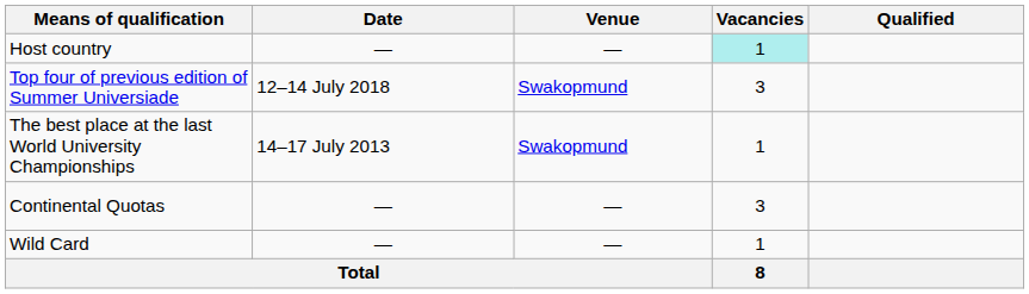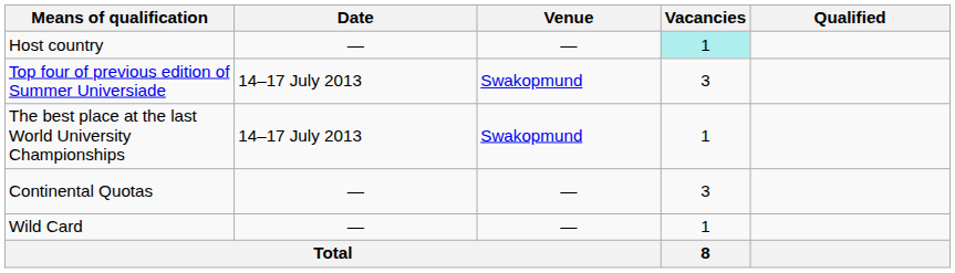 <table class="wikitable" width="900">
 <tr>
 <th width="25%">Means of qualification</th>
 <th width="27%">Date</th>
 <th width="20%">Venue</th>
 <th width="6%">Vacancies</th>
 <th width="22%">Qualified</th>
 </tr>
 <tr>
 <td>Host country</td>
 <td align="center">—</td>
 <td align="center">—</td>
 <td align="center" style="background: paleturquoise;">1</td>
 <td></td>
 </tr>
 <tr>
 <td><a href='#'>Top four of previous edition of Summer Universiade</a></td>
-<td>12–14 July 2018</td>
+<td>14–17 July 2013</td>
 <td> <a href='#'>Swakopmund</a></td>
 <td align="center">3</td>
 <td><br><br></td>
 </tr>
 <tr>
 <td>The best place at the last World University Championships</td>
 <td>14–17 July 2013</td>
 <td> <a href='#'>Swakopmund</a></td>
 <td align="center">1</td>
 <td></td>
 </tr>
 <tr>
 <td>Continental Quotas</td>
 <td align="center">—</td>
 <td align="center">—</td>
 <td align="center">3</td>
 <td><br><br></td>
 </tr>
 <tr>
 <td>Wild Card</td>
 <td align="center">—</td>
 <td align="center">—</td>
 <td align="center">1</td>
 <td></td>
 </tr>
 <tr>
 <th colspan="3">Total</th>
 <th>8</th>
 <th></th>
 </tr>
 </table>
